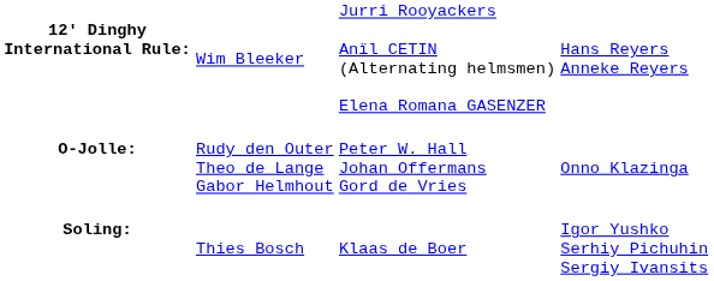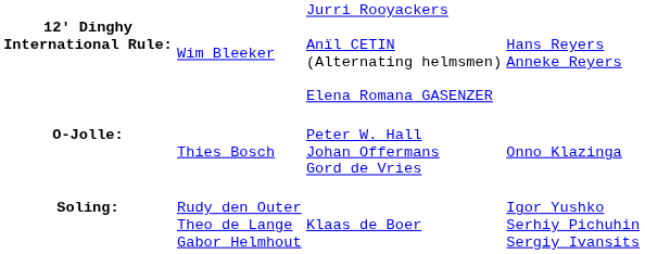 <table>
 <tr>
 <td align=center><strong>12' Dinghy<br>International Rule:</strong><br><br></td>
 <td><br><a href='#'>Wim Bleeker</a></td>
 <td><br><a href='#'>Jurri Rooyackers</a><br> <br><a href='#'>Anïl CETIN</a><br>(Alternating helmsmen)<br><br><a href='#'>Elena Romana GASENZER</a></td>
 <td><br><a href='#'>Hans Reyers</a><br><a href='#'>Anneke Reyers</a></td>
 </tr>
 <tr>
 <td align=center><strong>O-Jolle:</strong><br><br></td>
-<td><br><a href='#'>Rudy den Outer</a><br><a href='#'>Theo de Lange</a><br><a href='#'>Gabor Helmhout</a></td>
+<td><br><a href='#'>Thies Bosch</a></td>
 <td><br><a href='#'>Peter W. Hall</a><br><a href='#'>Johan Offermans</a><br><a href='#'>Gord de Vries</a></td>
 <td><br><a href='#'>Onno Klazinga</a></td>
 </tr>
 <tr>
 <td align=center><strong>Soling:</strong><br><br></td>
-<td><br><a href='#'>Thies Bosch</a></td>
+<td><br><a href='#'>Rudy den Outer</a><br><a href='#'>Theo de Lange</a><br><a href='#'>Gabor Helmhout</a></td>
 <td><br><a href='#'>Klaas de Boer</a></td>
 <td><br><a href='#'>Igor Yushko</a><br><a href='#'>Serhiy Pichuhin</a><br><a href='#'>Sergiy Ivansits</a></td>
 </tr>
 <tr>
 </tr>
 </table>
